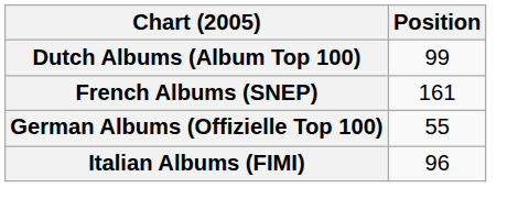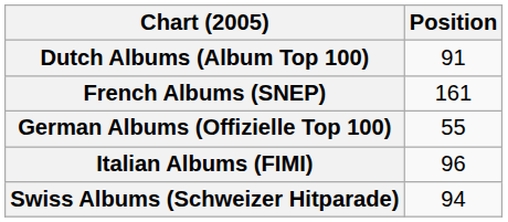 <table class="wikitable sortable plainrowheaders" style="text-align:center">
 <tr>
 <th scope="col">Chart (2005)</th>
 <th scope="col">Position</th>
 </tr>
 <tr>
 <th scope="row">Dutch Albums (Album Top 100)</th>
-<td>99</td>
+<td>91</td>
 </tr>
 <tr>
 <th scope="row">French Albums (SNEP)</th>
 <td>161</td>
 </tr>
 <tr>
 <th scope="row">German Albums (Offizielle Top 100)</th>
 <td>55</td>
 </tr>
 <tr>
 <th scope="row">Italian Albums (FIMI)</th>
 <td>96</td>
 </tr>
+<tr>
+<th scope="row">Swiss Albums (Schweizer Hitparade)</th>
+<td>94</td>
+</tr>
 </table>
